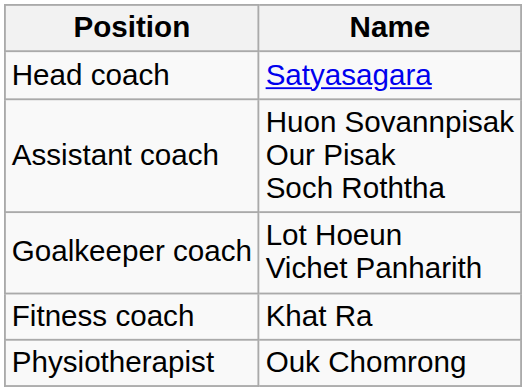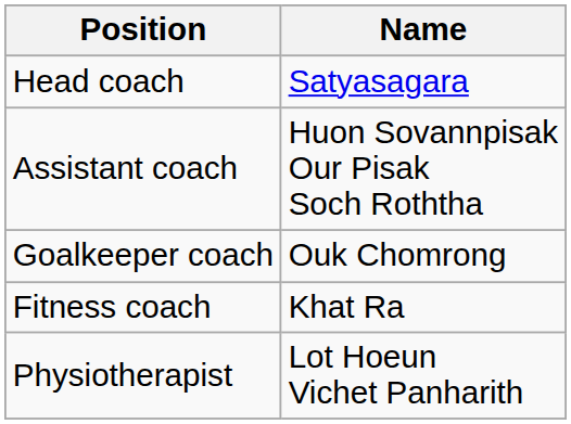 <table class="wikitable">
 <tr>
 <th>Position</th>
 <th>Name</th>
 </tr>
 <tr>
 <td>Head coach</td>
 <td> <a href='#'>Satyasagara</a></td>
 </tr>
 <tr>
 <td>Assistant coach</td>
 <td> Huon Sovannpisak <br>  Our Pisak <br>  Soch Roththa</td>
 </tr>
 <tr>
 <td>Goalkeeper coach</td>
-<td> Lot Hoeun<br>  Vichet Panharith</td>
+<td> Ouk Chomrong</td>
 </tr>
 <tr>
 <td>Fitness coach</td>
 <td> Khat Ra</td>
 </tr>
 <tr>
 <td>Physiotherapist</td>
-<td> Ouk Chomrong</td>
+<td> Lot Hoeun<br>  Vichet Panharith</td>
 </tr>
 </table>
